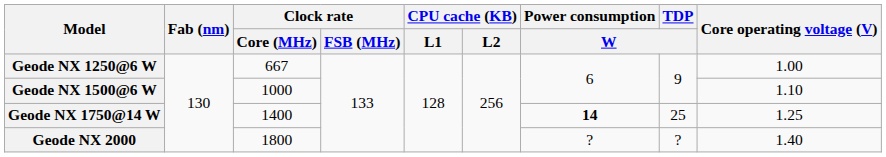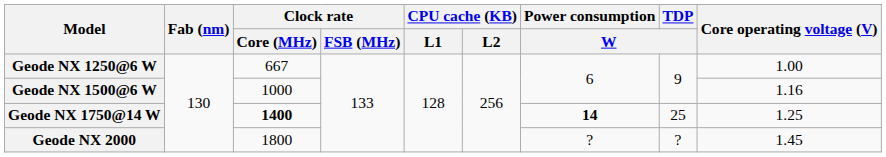 <table class="wikitable" style="text-align: center;">
 <tr>
 <th rowspan="2">Model</th>
 <th rowspan="2">Fab (<a href='#'>nm</a>)</th>
 <th colspan="2">Clock rate</th>
 <th colspan="2"><a href='#'>CPU cache</a> (<a href='#'>KB</a>)</th>
 <th>Power consumption</th>
 <th><a href='#'>TDP</a></th>
 <th rowspan="2">Core operating <a href='#'>voltage</a> (<a href='#'>V</a>)</th>
 </tr>
 <tr>
 <th>Core (<a href='#'>MHz</a>)</th>
 <th><a href='#'>FSB</a> (<a href='#'>MHz</a>)</th>
 <th>L1</th>
 <th>L2</th>
 <th colspan="2"><a href='#'>W</a></th>
 </tr>
 <tr>
 <th>Geode NX 1250@6 W</th>
 <td rowspan="4">130</td>
 <td>667</td>
 <td rowspan="4">133</td>
 <td rowspan="4">128</td>
 <td rowspan="4">256</td>
 <td rowspan="2">6</td>
 <td rowspan="2">9</td>
 <td>1.00</td>
 </tr>
 <tr>
 <th>Geode NX 1500@6 W</th>
 <td>1000</td>
-<td>1.10</td>
+<td>1.16</td>
 </tr>
 <tr>
 <th>Geode NX 1750@14 W</th>
-<td>1400</td>
+<td><strong>1400</strong></td>
 <td><strong>14</strong></td>
 <td>25</td>
 <td>1.25</td>
 </tr>
 <tr>
 <th>Geode NX 2000</th>
 <td>1800</td>
 <td>?</td>
 <td>?</td>
-<td>1.40</td>
+<td>1.45</td>
 </tr>
 </table>
